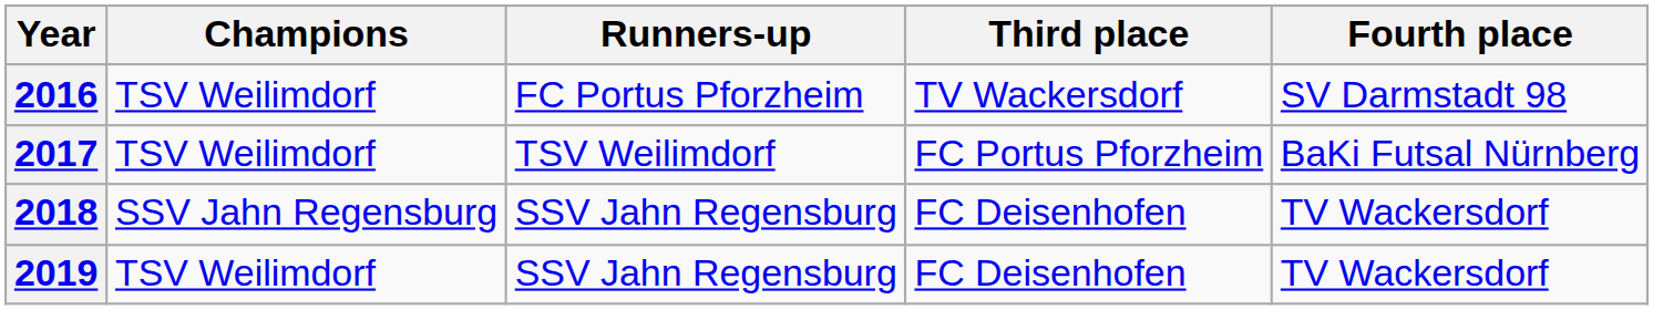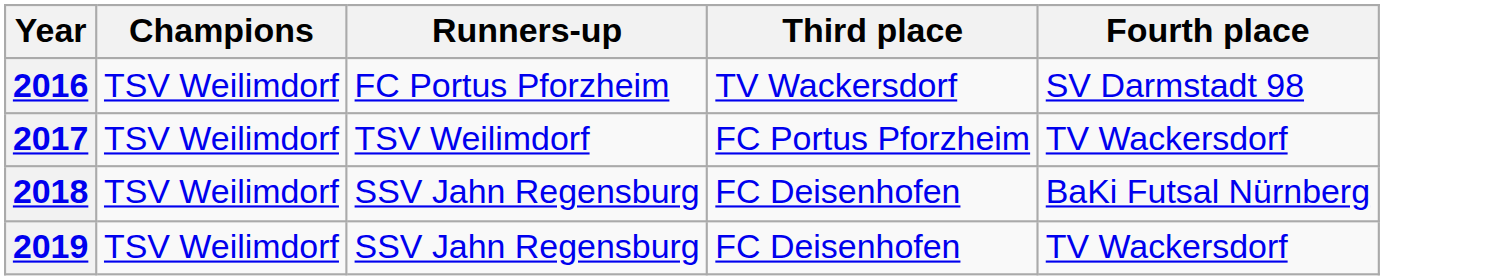 <table class="wikitable">
 <tr>
 <th>Year</th>
 <th>Champions</th>
 <th>Runners-up</th>
 <th>Third place</th>
 <th>Fourth place</th>
 </tr>
 <tr>
 <th><a href='#'>2016</a></th>
 <td><a href='#'>TSV Weilimdorf</a></td>
 <td><a href='#'>FC Portus Pforzheim</a></td>
 <td><a href='#'>TV Wackersdorf</a></td>
 <td><a href='#'>SV Darmstadt 98</a></td>
 </tr>
 <tr>
 <th><a href='#'>2017</a></th>
 <td><a href='#'>TSV Weilimdorf</a></td>
 <td><a href='#'>TSV Weilimdorf</a></td>
 <td><a href='#'>FC Portus Pforzheim</a></td>
-<td><a href='#'>BaKi Futsal Nürnberg</a></td>
+<td><a href='#'>TV Wackersdorf</a></td>
 </tr>
 <tr>
 <th><a href='#'>2018</a></th>
-<td><a href='#'>SSV Jahn Regensburg</a></td>
+<td><a href='#'>TSV Weilimdorf</a></td>
 <td><a href='#'>SSV Jahn Regensburg</a></td>
 <td><a href='#'>FC Deisenhofen</a></td>
-<td><a href='#'>TV Wackersdorf</a></td>
+<td><a href='#'>BaKi Futsal Nürnberg</a></td>
 </tr>
 <tr>
 <th><a href='#'>2019</a></th>
 <td><a href='#'>TSV Weilimdorf</a></td>
 <td><a href='#'>SSV Jahn Regensburg</a></td>
 <td><a href='#'>FC Deisenhofen</a></td>
 <td><a href='#'>TV Wackersdorf</a></td>
 </tr>
 </table>
